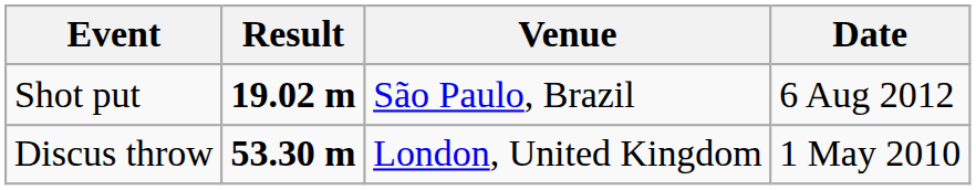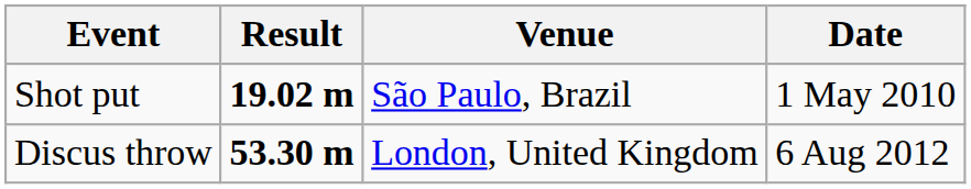 <table class="wikitable">
 <tr>
 <th>Event</th>
 <th>Result</th>
 <th>Venue</th>
 <th>Date</th>
 </tr>
 <tr>
 <td>Shot put</td>
 <td><strong>19.02  m</strong></td>
 <td><a href='#'>São Paulo</a>, Brazil</td>
-<td>6 Aug 2012</td>
+<td>1 May 2010</td>
 </tr>
 <tr>
 <td>Discus throw</td>
 <td><strong>53.30 m</strong></td>
 <td><a href='#'>London</a>, United Kingdom</td>
-<td>1 May 2010</td>
+<td>6 Aug 2012</td>
 </tr>
 </table>
